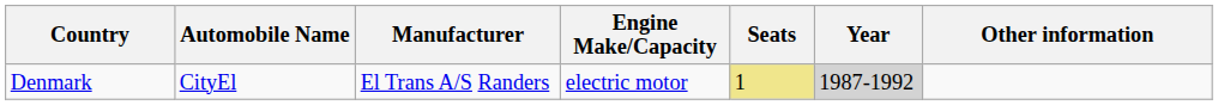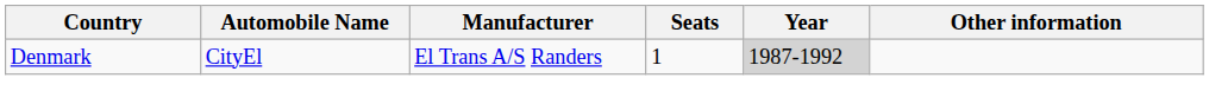 <table class="wikitable sortable"  width="100%">
 <tr>
 <th width="14%">Country</th>
 <th width="15%">Automobile Name</th>
 <th width="17%">Manufacturer</th>
-<th width="14%">Engine Make/Capacity</th>
 <th width="7%">Seats</th>
 <th width="9%">Year</th>
 <th width="24%">Other information</th>
 </tr>
 <tr>
 <td><a href='#'>Denmark</a></td>
 <td><a href='#'>CityEl</a></td>
 <td><a href='#'>El Trans A/S</a> <a href='#'>Randers</a></td>
-<td><a href='#'>electric motor</a> </td>
-<td style="background: khaki;">1</td>
+<td>1</td>
 <td style="background: lightgrey;">1987-1992</td>
 <td></td>
 </tr>
 </table>
